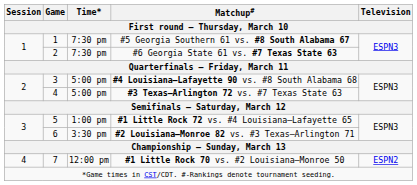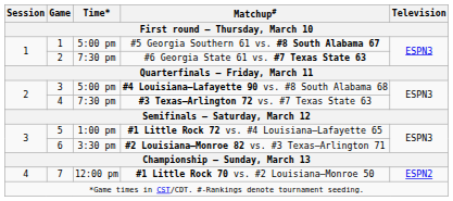 <table class="wikitable" style="font-size: 95%;text-align:center">
 <tr>
 <th>Session</th>
 <th>Game</th>
 <th>Time*</th>
 <th>Matchup<sup>#</sup></th>
 <th>Television</th>
 </tr>
 <tr>
 <th colspan=6>First round – Thursday, March 10</th>
 </tr>
 <tr>
 <td rowspan=2>1</td>
 <td>1</td>
-<td>7:30 pm</td>
+<td>5:00 pm</td>
 <td>#5 Georgia Southern 61 vs. <strong>#8 South Alabama 67</strong></td>
 <td rowspan=2><a href='#'>ESPN3</a></td>
 </tr>
 <tr>
 <td>2</td>
 <td>7:30 pm</td>
 <td>#6 Georgia State 61 vs. <strong>#7 Texas State 63</strong></td>
 </tr>
 <tr>
 <th colspan=6>Quarterfinals – Friday, March 11</th>
 </tr>
 <tr>
 <td rowspan=2>2</td>
 <td>3</td>
 <td>5:00 pm</td>
 <td><strong>#4 Louisiana–Lafayette 90</strong> vs. #8 South Alabama 68</td>
 <td rowspan=2>ESPN3</td>
 </tr>
 <tr>
 <td>4</td>
-<td>5:00 pm</td>
+<td>7:30 pm</td>
 <td><strong>#3 Texas–Arlington 72</strong> vs. #7 Texas State 63</td>
 </tr>
 <tr>
 <th colspan=7>Semifinals – Saturday, March 12</th>
 </tr>
 <tr>
 <td rowspan=2>3</td>
 <td>5</td>
 <td>1:00 pm</td>
 <td><strong>#1 Little Rock 72</strong> vs. #4 Louisiana–Lafayette 65</td>
 <td rowspan=2>ESPN3</td>
 </tr>
 <tr>
 <td>6</td>
 <td>3:30 pm</td>
 <td><strong>#2 Louisiana–Monroe 82</strong> vs. #3 Texas–Arlington 71</td>
 </tr>
 <tr>
 <th colspan=7>Championship – Sunday, March 13</th>
 </tr>
 <tr>
 <td>4</td>
 <td>7</td>
 <td>12:00 pm</td>
 <td><strong>#1 Little Rock 70</strong> vs. #2 Louisiana–Monroe 50</td>
 <td><a href='#'>ESPN2</a></td>
 </tr>
 <tr>
 <td colspan=6><small>*Game times in <a href='#'>CST</a>/CDT. #-Rankings denote tournament seeding.</small></td>
 </tr>
 </table>
